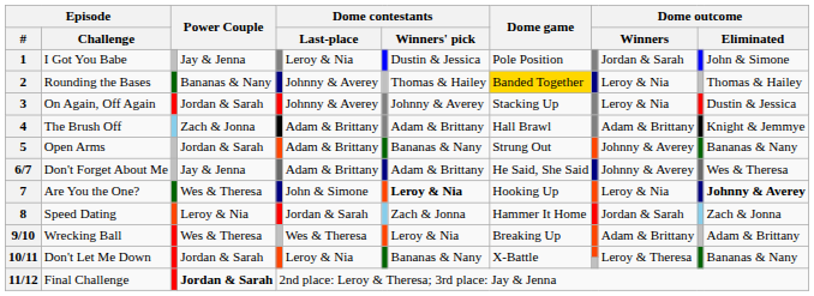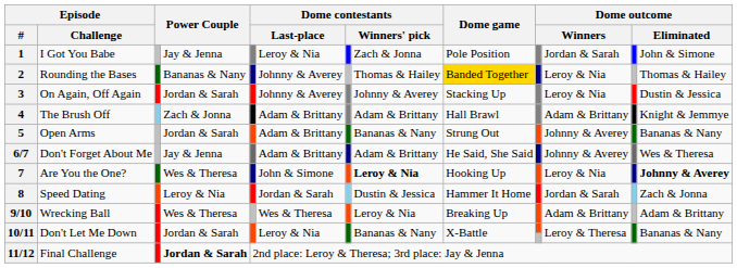 <table class="wikitable" style="font-size:90%; white-space:nowrap">
 <tr>
 <th colspan=2>Episode</th>
 <th colspan=2 rowspan=2>Power Couple</th>
 <th colspan=4>Dome contestants</th>
 <th rowspan=2>Dome game</th>
 <th colspan=4>Dome outcome</th>
 </tr>
 <tr>
 <th>#</th>
 <th>Challenge</th>
 <th colspan=2 nowraP>Last-place</th>
 <th colspan=2 nowrap>Winners' pick</th>
 <th colspan=2>Winners</th>
 <th colspan=2>Eliminated</th>
 </tr>
 <tr>
 <th>1</th>
 <td>I Got You Babe</td>
 <td style= "background:silver;"></td>
 <td>Jay & Jenna</td>
 <td style= "background:gray;"></td>
 <td>Leroy & Nia</td>
 <td style= "background:blue;"></td>
-<td nowrap>Dustin & Jessica</td>
+<td>Zach & Jonna</td>
 <td>Pole Position</td>
 <td style= "background:gray;"></td>
 <td>Jordan & Sarah</td>
 <td style= "background:blue;"></td>
 <td>John & Simone</td>
 </tr>
 <tr>
 <th>2</th>
 <td>Rounding the Bases</td>
 <td style= "background:darkgreen;"></td>
 <td nowrap>Bananas & Nany</td>
 <td style= "background:navy;"></td>
 <td nowrap>Johnny & Averey</td>
 <td style= "background:silver;"></td>
 <td>Thomas & Hailey</td>
 <td style="background: gold;">Banded Together</td>
 <td style= "background:navy;"></td>
 <td>Leroy & Nia</td>
 <td style= "background:silver;"></td>
 <td>Thomas & Hailey</td>
 </tr>
 <tr>
 <th>3</th>
 <td>On Again, Off Again</td>
 <td style= "background:red;"></td>
 <td Nowrap>Jordan & Sarah</td>
 <td style= "background:red;"></td>
 <td>Johnny & Averey</td>
 <td style= "background:gray;"></td>
 <td>Johnny & Averey</td>
 <td>Stacking Up</td>
 <td style= "background:gray;"></td>
 <td>Leroy & Nia</td>
 <td style= "background:red;"></td>
 <td>Dustin & Jessica</td>
 </tr>
 <tr>
 <th>4</th>
 <td>The Brush Off</td>
 <td style= "background:skyblue;"></td>
 <td>Zach & Jonna</td>
 <td style= "background:black;"></td>
 <td>Adam & Brittany</td>
 <td style= "background:gray;"></td>
 <td>Adam & Brittany</td>
 <td>Hall Brawl</td>
 <td style= "background:gray;"></td>
 <td>Adam & Brittany</td>
 <td style= "background:black;"></td>
 <td nowrap>Knight & Jemmye</td>
 </tr>
 <tr>
 <th>5</th>
 <td>Open Arms</td>
 <td style= "background:silver;"></td>
 <td>Jordan & Sarah</td>
 <td style= "background:orangered;"></td>
 <td>Adam & Brittany</td>
 <td style= "background:darkgreen;"></td>
 <td>Bananas & Nany</td>
 <td>Strung Out</td>
 <td style= "background:orangered;"></td>
 <td nowrap>Johnny & Averey</td>
 <td style= "background:darkgreen;"></td>
 <td>Bananas & Nany</td>
 </tr>
 <tr>
 <th>6/7</th>
 <td nowrap>Don't Forget About Me</td>
 <td style= "background:silver;"></td>
 <td>Jay & Jenna</td>
 <td style= "background:dimgray;"></td>
 <td>Adam & Brittany</td>
 <td style= "background:navy;"></td>
 <td nowrap>Adam & Brittany</td>
 <td nowrap>He Said, She Said</td>
 <td style= "background:navy;"></td>
 <td>Johnny & Averey</td>
 <td style= "background:dimgray;"></td>
 <td>Wes & Theresa</td>
 </tr>
 <tr>
 <th>7</th>
 <td>Are You the One?</td>
 <td style= "background:darkgreen;"></td>
 <td Nowrap>Wes & Theresa</td>
 <td style= "background:navy;"></td>
 <td>John & Simone</td>
 <td style= "background:orangered;"></td>
 <td><strong>Leroy & Nia</strong></td>
 <td>Hooking Up</td>
 <td style= "background:orangered;"></td>
 <td>Leroy & Nia</td>
 <td style= "background:navy;"></td>
 <td><strong>Johnny & Averey</strong></td>
 </tr>
 <tr>
 <th>8</th>
 <td>Speed Dating</td>
 <td style= "background:orangered;"></td>
 <td>Leroy & Nia</td>
 <td style= "background:red;"></td>
 <td>Jordan & Sarah</td>
 <td style= "background:skyblue;"></td>
-<td>Zach & Jonna</td>
+<td nowrap>Dustin & Jessica</td>
 <td>Hammer It Home</td>
 <td style= "background:red;"></td>
 <td>Jordan & Sarah</td>
 <td style= "background:skyblue;"></td>
 <td>Zach & Jonna</td>
 </tr>
 <tr>
 <th>9/10</th>
 <td>Wrecking Ball</td>
 <td style= "background:red;"></td>
 <td>Wes & Theresa</td>
 <td style= "background:silver;"></td>
 <td>Wes & Theresa</td>
 <td style= "background:orangered;"></td>
 <td>Leroy & Nia</td>
 <td>Breaking Up</td>
 <td style= "background:orangered;"></td>
 <td>Adam & Brittany</td>
 <td style= "background:silver;"></td>
 <td>Adam & Brittany</td>
 </tr>
 <tr>
 <th rowspan=2>10/11</th>
 <td rowspan=2>Don't Let Me Down</td>
 <td style= "background:red;" rowspan=2></td>
 <td rowspan=2>Jordan & Sarah</td>
 <td style= "background:orangered;" rowspan=2></td>
 <td rowspan=2>Leroy & Nia</td>
 <td style="background:darkgreen;" rowspan=2></td>
 <td rowspan=2>Bananas & Nany</td>
 <td rowspan=2>X-Battle</td>
 <td style="background:orangered;"></td>
 <td rowspan=2 nowrap>Leroy & Theresa</td>
 <td style= "background:darkgreen;" rowspan=2></td>
 <td rowspan=2>Bananas & Nany</td>
 </tr>
 <tr>
 <td style="background:silver;"></td>
 </tr>
 <tr>
 <th>11/12</th>
 <td>Final Challenge</td>
 <td style= "background:red;"></td>
 <td><strong>Jordan & Sarah</strong></td>
 <td colspan=9>2nd place: Leroy & Theresa; 3rd place: Jay & Jenna</td>
 </tr>
 </table>
